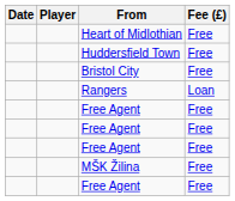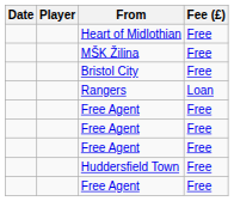 <table class="wikitable sortable" style="font-size:95%">
 <tr>
 <th>Date</th>
 <th>Player</th>
 <th>From</th>
 <th>Fee (£)</th>
 </tr>
 <tr>
 <td></td>
 <td> </td>
 <td><a href='#'>Heart of Midlothian</a></td>
 <td><a href='#'>Free</a></td>
 </tr>
 <tr>
 <td></td>
 <td> </td>
-<td><a href='#'>Huddersfield Town</a></td>
+<td><a href='#'>MŠK Žilina</a></td>
 <td><a href='#'>Free</a></td>
 </tr>
 <tr>
 <td></td>
 <td> </td>
 <td><a href='#'>Bristol City</a></td>
 <td><a href='#'>Free</a></td>
 </tr>
 <tr>
 <td></td>
 <td> </td>
 <td><a href='#'>Rangers</a></td>
 <td><a href='#'>Loan</a></td>
 </tr>
 <tr>
 <td></td>
 <td> </td>
 <td><a href='#'>Free Agent</a></td>
 <td><a href='#'>Free</a></td>
 </tr>
 <tr>
 <td></td>
 <td> </td>
 <td><a href='#'>Free Agent</a></td>
 <td><a href='#'>Free</a></td>
 </tr>
 <tr>
 <td></td>
 <td> </td>
 <td><a href='#'>Free Agent</a></td>
 <td><a href='#'>Free</a></td>
 </tr>
 <tr>
 <td></td>
 <td> </td>
-<td><a href='#'>MŠK Žilina</a></td>
+<td><a href='#'>Huddersfield Town</a></td>
 <td><a href='#'>Free</a></td>
 </tr>
 <tr>
 <td></td>
 <td> </td>
 <td><a href='#'>Free Agent</a></td>
 <td><a href='#'>Free</a></td>
 </tr>
 </table>
